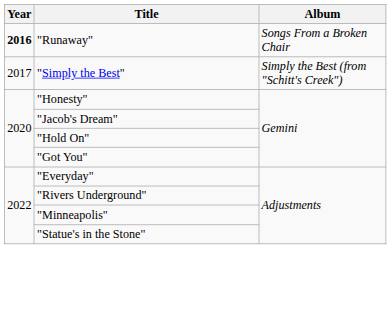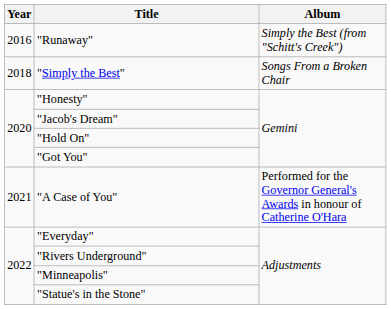 <table class="wikitable plainrowheaders" style="text-align:left;">
 <tr>
 <th scope="col" rowspan="1" style="width:2em;">Year</th>
 <th scope="col" rowspan="1" style="width:18em;">Title</th>
 <th scope="col" rowspan="1" style="width:10em;">Album</th>
 </tr>
 <tr>
-<td><strong>2016</strong></td>
+<td>2016</td>
 <td>"Runaway"</td>
-<td><em>Songs From a Broken Chair</em></td>
+<td><em>Simply the Best (from "Schitt's Creek")</em></td>
 </tr>
 <tr>
-<td>2017</td>
+<td>2018</td>
 <td>"<a href='#'>Simply the Best</a>"</td>
-<td><em>Simply the Best (from "Schitt's Creek")</em></td>
+<td><em>Songs From a Broken Chair</em></td>
 </tr>
 <tr>
 <td scope="col" rowspan="4">2020</td>
 <td>"Honesty"</td>
 <td scope="col" rowspan="4"><em>Gemini</em></td>
 </tr>
 <tr>
 <td>"Jacob's Dream"</td>
 </tr>
 <tr>
 <td>"Hold On"</td>
 </tr>
 <tr>
 <td>"Got You"</td>
 </tr>
 <tr>
+<td>2021</td>
+<td>"A Case of You"</td>
+<td>Performed for the <a href='#'>Governor General's Awards</a> in honour of <a href='#'>Catherine O'Hara</a></td>
+</tr>
+<tr>
 <td scope="col" rowspan="4">2022</td>
 <td>"Everyday"</td>
 <td scope="col" rowspan="4"><em>Adjustments</em></td>
 </tr>
 <tr>
 <td>"Rivers Underground"</td>
 </tr>
 <tr>
 <td>"Minneapolis"</td>
 </tr>
 <tr>
 <td>"Statue's in the Stone"</td>
 </tr>
 </table>
